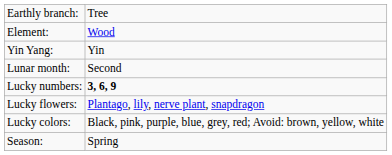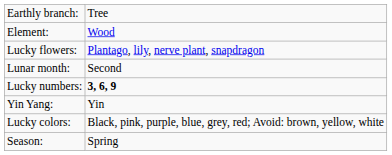 <table class="wikitable">
 <tr>
 <td>Earthly branch:</td>
 <td>Tree</td>
 </tr>
 <tr>
 <td>Element:</td>
 <td><a href='#'>Wood</a></td>
 </tr>
 <tr>
-<td>Yin Yang:</td>
-<td>Yin</td>
+<td>Lucky flowers:</td>
+<td><a href='#'>Plantago</a>, <a href='#'>lily</a>, <a href='#'>nerve plant</a>, <a href='#'>snapdragon</a></td>
 </tr>
 <tr>
 <td>Lunar month:</td>
 <td>Second</td>
 </tr>
 <tr>
 <td>Lucky numbers:</td>
 <td><strong>3, 6, 9</strong></td>
 </tr>
 <tr>
-<td>Lucky flowers:</td>
-<td><a href='#'>Plantago</a>, <a href='#'>lily</a>, <a href='#'>nerve plant</a>, <a href='#'>snapdragon</a></td>
+<td>Yin Yang:</td>
+<td>Yin</td>
 </tr>
 <tr>
 <td>Lucky colors:</td>
 <td>Black, pink, purple, blue, grey, red; Avoid: brown, yellow, white</td>
 </tr>
 <tr>
 <td>Season:</td>
 <td>Spring</td>
 </tr>
 </table>
